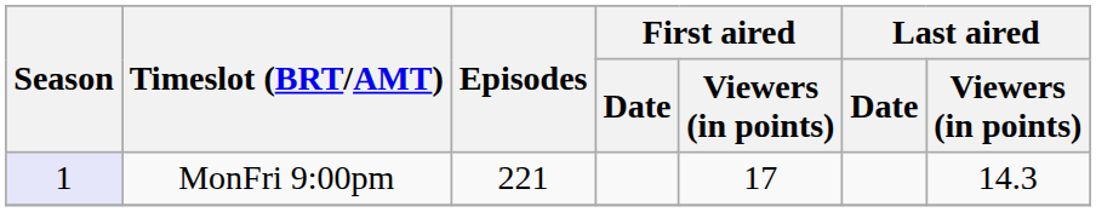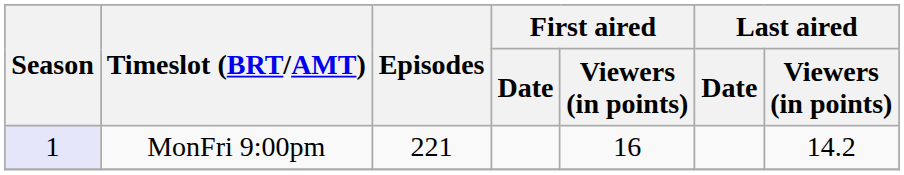 <table class="wikitable" style="text-align: center">
 <tr>
 <th scope="col" rowspan="2">Season</th>
 <th scope="col" rowspan="2">Timeslot (<a href='#'>BRT</a>/<a href='#'>AMT</a>)</th>
 <th scope="col" rowspan="2" colspan="1">Episodes</th>
 <th scope="col" colspan="2">First aired</th>
 <th scope="col" colspan="2">Last aired</th>
 </tr>
 <tr>
 <th scope="col">Date</th>
 <th scope="col">Viewers<br>(in points)</th>
 <th scope="col">Date</th>
 <th scope="col">Viewers<br>(in points)</th>
 </tr>
 <tr>
 <td style="background: lavender;">1</td>
 <td>MonFri 9:00pm</td>
 <td>221</td>
 <td></td>
-<td>17</td>
+<td>16</td>
 <td></td>
-<td>14.3</td>
+<td>14.2</td>
 </tr>
 <tr>
 </tr>
 </table>
